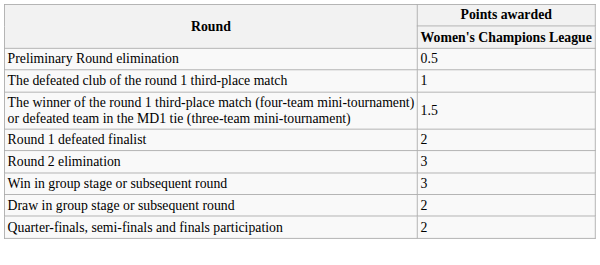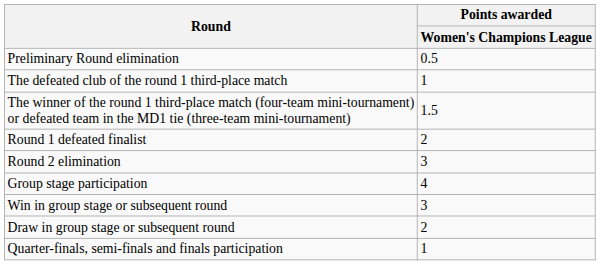 <table class="wikitable">
 <tr>
 <th rowspan="2">Round</th>
 <th>Points awarded</th>
 </tr>
 <tr>
 <th>Women's Champions League</th>
 </tr>
 <tr>
 <td>Preliminary Round elimination</td>
 <td>0.5</td>
 </tr>
 <tr>
 <td>The defeated club of the round 1 third-place match</td>
 <td>1</td>
 </tr>
 <tr>
 <td>The winner of the round 1 third-place match (four-team mini-tournament)<br>or defeated team in the MD1 tie (three-team mini-tournament)</td>
 <td>1.5</td>
 </tr>
 <tr>
 <td>Round 1 defeated finalist</td>
 <td>2</td>
 </tr>
 <tr>
 <td>Round 2 elimination</td>
 <td>3</td>
 </tr>
 <tr>
+<td>Group stage participation</td>
+<td>4</td>
+</tr>
+<tr>
 <td>Win in group stage or subsequent round</td>
 <td>3</td>
 </tr>
 <tr>
 <td>Draw in group stage or subsequent round</td>
 <td>2</td>
 </tr>
 <tr>
 <td>Quarter-finals, semi-finals and finals participation</td>
-<td>2</td>
+<td>1</td>
 </tr>
 </table>
